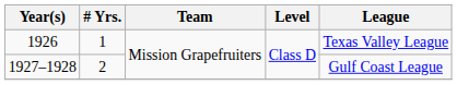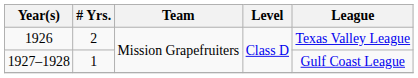 <table class="wikitable" style="text-align:center; font-size: 95%;">
 <tr>
 <th>Year(s)</th>
 <th># Yrs.</th>
 <th>Team</th>
 <th>Level</th>
 <th>League</th>
 </tr>
 <tr>
 <td>1926</td>
-<td>1</td>
+<td>2</td>
 <td rowspan=2>Mission Grapefruiters</td>
 <td rowspan=2><a href='#'>Class D</a></td>
 <td><a href='#'>Texas Valley League</a></td>
 </tr>
 <tr>
 <td>1927–1928</td>
-<td>2</td>
+<td>1</td>
 <td><a href='#'>Gulf Coast League</a></td>
 </tr>
 <tr>
 </tr>
 </table>
